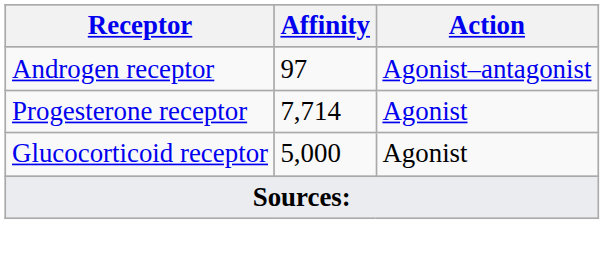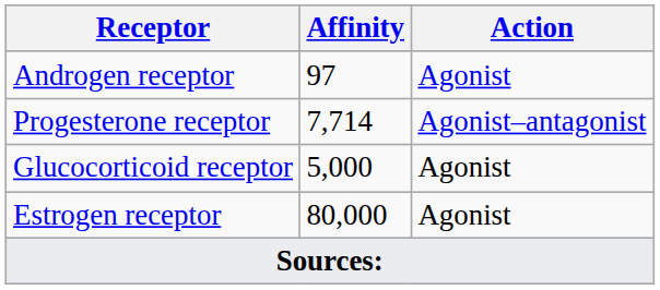 <table class="wikitable mw-collapsible mw-collapsed" style="text-align:left; margin-left:auto; margin-right:auto; border:none;">
 <tr>
 <th><a href='#'>Receptor</a></th>
 <th><a href='#'>Affinity</a></th>
 <th><a href='#'>Action</a></th>
 </tr>
 <tr>
 <td><a href='#'>Androgen receptor</a></td>
 <td>97</td>
-<td><a href='#'>Agonist–antagonist</a></td>
+<td><a href='#'>Agonist</a></td>
 </tr>
 <tr>
 <td><a href='#'>Progesterone receptor</a></td>
 <td>7,714</td>
-<td><a href='#'>Agonist</a></td>
+<td><a href='#'>Agonist–antagonist</a></td>
 </tr>
 <tr>
 <td><a href='#'>Glucocorticoid receptor</a></td>
 <td>5,000</td>
 <td>Agonist</td>
 </tr>
+<tr>
+<td><a href='#'>Estrogen receptor</a></td>
+<td>80,000</td>
+<td>Agonist</td>
+</tr>
 <tr class="sortbottom">
 <td colspan="3" style="width: 1px; background-color:#eaecf0; text-align: center;"><strong>Sources:</strong> </td>
 </tr>
 </table>
